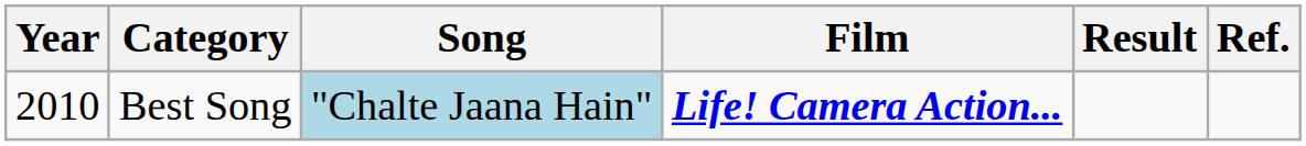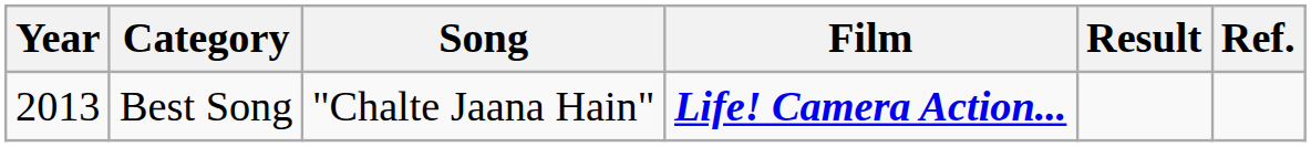 <table class="wikitable">
 <tr>
 <th>Year</th>
 <th>Category</th>
 <th>Song</th>
 <th>Film</th>
 <th>Result</th>
 <th>Ref.</th>
 </tr>
 <tr>
-<td>2010</td>
+<td>2013</td>
 <td>Best Song</td>
-<td style="background: lightblue;">"Chalte Jaana Hain"</td>
+<td>"Chalte Jaana Hain"</td>
 <td><strong><em><a href='#'>Life! Camera Action...</a></em></strong></td>
 <td></td>
 <td></td>
 </tr>
 </table>
